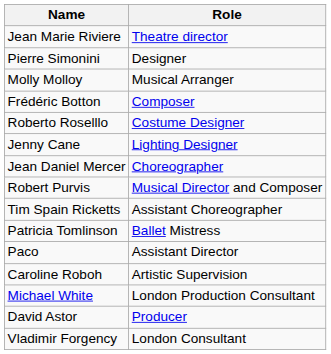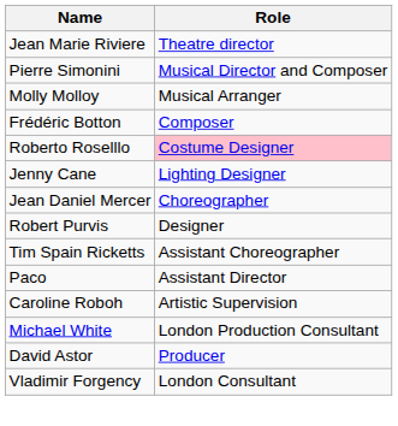 <table class="wikitable">
 <tr>
 <th>Name</th>
 <th>Role</th>
 </tr>
 <tr>
 <td>Jean Marie Riviere</td>
 <td><a href='#'>Theatre director</a></td>
 </tr>
 <tr>
 <td>Pierre Simonini</td>
-<td>Designer</td>
+<td><a href='#'>Musical Director</a> and Composer</td>
 </tr>
 <tr>
 <td>Molly Molloy</td>
 <td>Musical Arranger</td>
 </tr>
 <tr>
 <td>Frédéric Botton</td>
 <td><a href='#'>Composer</a></td>
 </tr>
 <tr>
 <td>Roberto Roselllo</td>
-<td><a href='#'>Costume Designer</a></td>
+<td style="background: pink;"><a href='#'>Costume Designer</a></td>
 </tr>
 <tr>
 <td>Jenny Cane</td>
 <td><a href='#'>Lighting Designer</a></td>
 </tr>
 <tr>
 <td>Jean Daniel Mercer</td>
 <td><a href='#'>Choreographer</a></td>
 </tr>
 <tr>
 <td>Robert Purvis</td>
-<td><a href='#'>Musical Director</a> and Composer</td>
+<td>Designer</td>
 </tr>
 <tr>
 <td>Tim Spain Ricketts</td>
 <td>Assistant Choreographer</td>
-</tr>
-<tr>
-<td>Patricia Tomlinson</td>
-<td><a href='#'>Ballet</a> Mistress</td>
 </tr>
 <tr>
 <td>Paco</td>
 <td>Assistant Director</td>
 </tr>
 <tr>
 <td>Caroline Roboh</td>
 <td>Artistic Supervision</td>
 </tr>
 <tr>
 <td><a href='#'>Michael White</a></td>
 <td>London Production Consultant</td>
 </tr>
 <tr>
 <td>David Astor</td>
 <td><a href='#'>Producer</a></td>
 </tr>
 <tr>
 <td>Vladimir Forgency</td>
 <td>London Consultant</td>
 </tr>
 </table>
